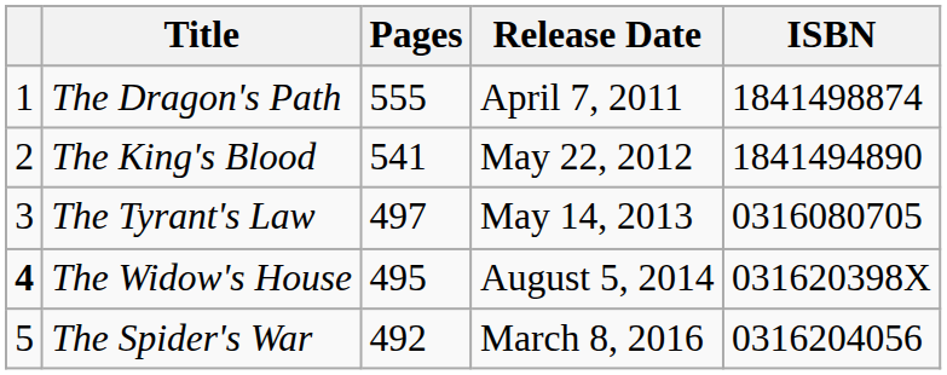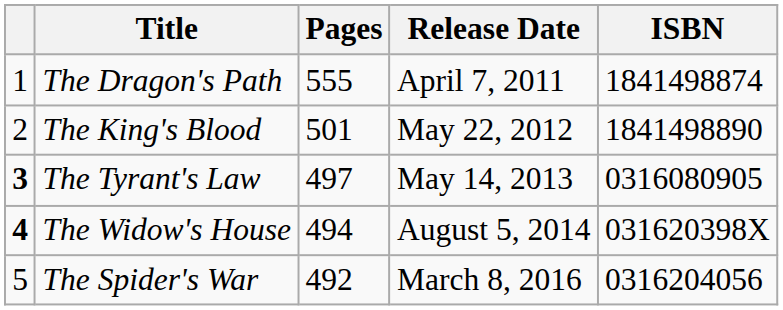 <table class="wikitable">
 <tr>
 <th></th>
 <th>Title</th>
 <th>Pages</th>
 <th>Release Date</th>
 <th>ISBN</th>
 </tr>
 <tr>
 <td>1</td>
 <td><em>The Dragon's Path</em></td>
 <td>555</td>
 <td>April 7, 2011</td>
 <td>1841498874</td>
 </tr>
 <tr>
 <td>2</td>
 <td><em>The King's Blood</em></td>
-<td>541</td>
+<td>501</td>
 <td>May 22, 2012</td>
-<td>1841494890</td>
+<td>1841498890</td>
 </tr>
 <tr>
-<td>3</td>
+<td><strong>3</strong></td>
 <td><em>The Tyrant's Law</em></td>
 <td>497</td>
 <td>May 14, 2013</td>
-<td>0316080705</td>
+<td>0316080905</td>
 </tr>
 <tr>
 <td><strong>4</strong></td>
 <td><em>The Widow's House</em></td>
-<td>495</td>
+<td>494</td>
 <td>August 5, 2014</td>
 <td>031620398X</td>
 </tr>
 <tr>
 <td>5</td>
 <td><em>The Spider's War</em></td>
 <td>492</td>
 <td>March 8, 2016</td>
 <td>0316204056</td>
 </tr>
 </table>
